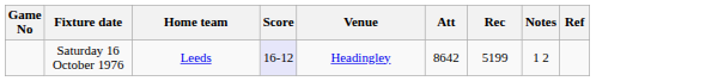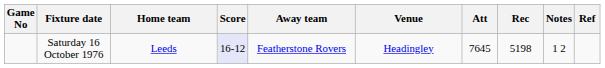 <table class="wikitable" style="text-align:center;">
 <tr>
 <th width=20 abbr="No">Game No</th>
 <th width=100 abbr="Date">Fixture date</th>
 <th width=150 abbr="Home team">Home team</th>
 <th width=20 abbr="Score">Score</th>
+<th width=150 abbr="Away team">Away team</th>
 <th width=150 abbr="Venue">Venue</th>
 <th width=45 abbr="Att">Att</th>
 <th width=60 abbr="Rec">Rec</th>
 <th width=20 abbr="Notes">Notes</th>
 <th width=30 abbr="Ref">Ref</th>
 </tr>
 <tr>
 <td></td>
 <td>Saturday 16 October 1976</td>
 <td><a href='#'>Leeds</a></td>
 <td style="background: lavender;">16-12</td>
+<td><a href='#'>Featherstone Rovers</a></td>
 <td><a href='#'>Headingley</a></td>
-<td>8642</td>
-<td>5199</td>
+<td>7645</td>
+<td>5198</td>
 <td>1 2</td>
 <td></td>
 </tr>
 </table>
